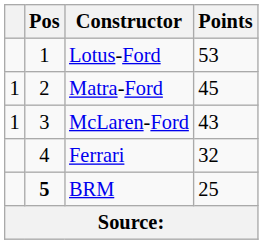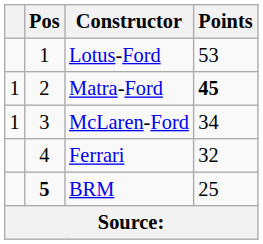 <table class="wikitable" style="font-size: 95%;">
 <tr>
 <th></th>
 <th>Pos</th>
 <th>Constructor</th>
 <th>Points</th>
 </tr>
 <tr>
 <td align="left"></td>
 <td align="center">1</td>
 <td> <a href='#'>Lotus</a>-<a href='#'>Ford</a></td>
 <td align="left">53</td>
 </tr>
 <tr>
 <td align="left"> 1</td>
 <td align="center">2</td>
 <td> <a href='#'>Matra</a>-<a href='#'>Ford</a></td>
-<td align="left">45</td>
+<td align="left"><strong>45</strong></td>
 </tr>
 <tr>
 <td align="left"> 1</td>
 <td align="center">3</td>
 <td> <a href='#'>McLaren</a>-<a href='#'>Ford</a></td>
-<td align="left">43</td>
+<td align="left">34</td>
 </tr>
 <tr>
 <td align="left"></td>
 <td align="center">4</td>
 <td> <a href='#'>Ferrari</a></td>
 <td align="left">32</td>
 </tr>
 <tr>
 <td align="left"></td>
 <td align="center"><strong>5</strong></td>
 <td> <a href='#'>BRM</a></td>
 <td align="left">25</td>
 </tr>
 <tr>
 <th colspan=4>Source:</th>
 </tr>
 </table>
